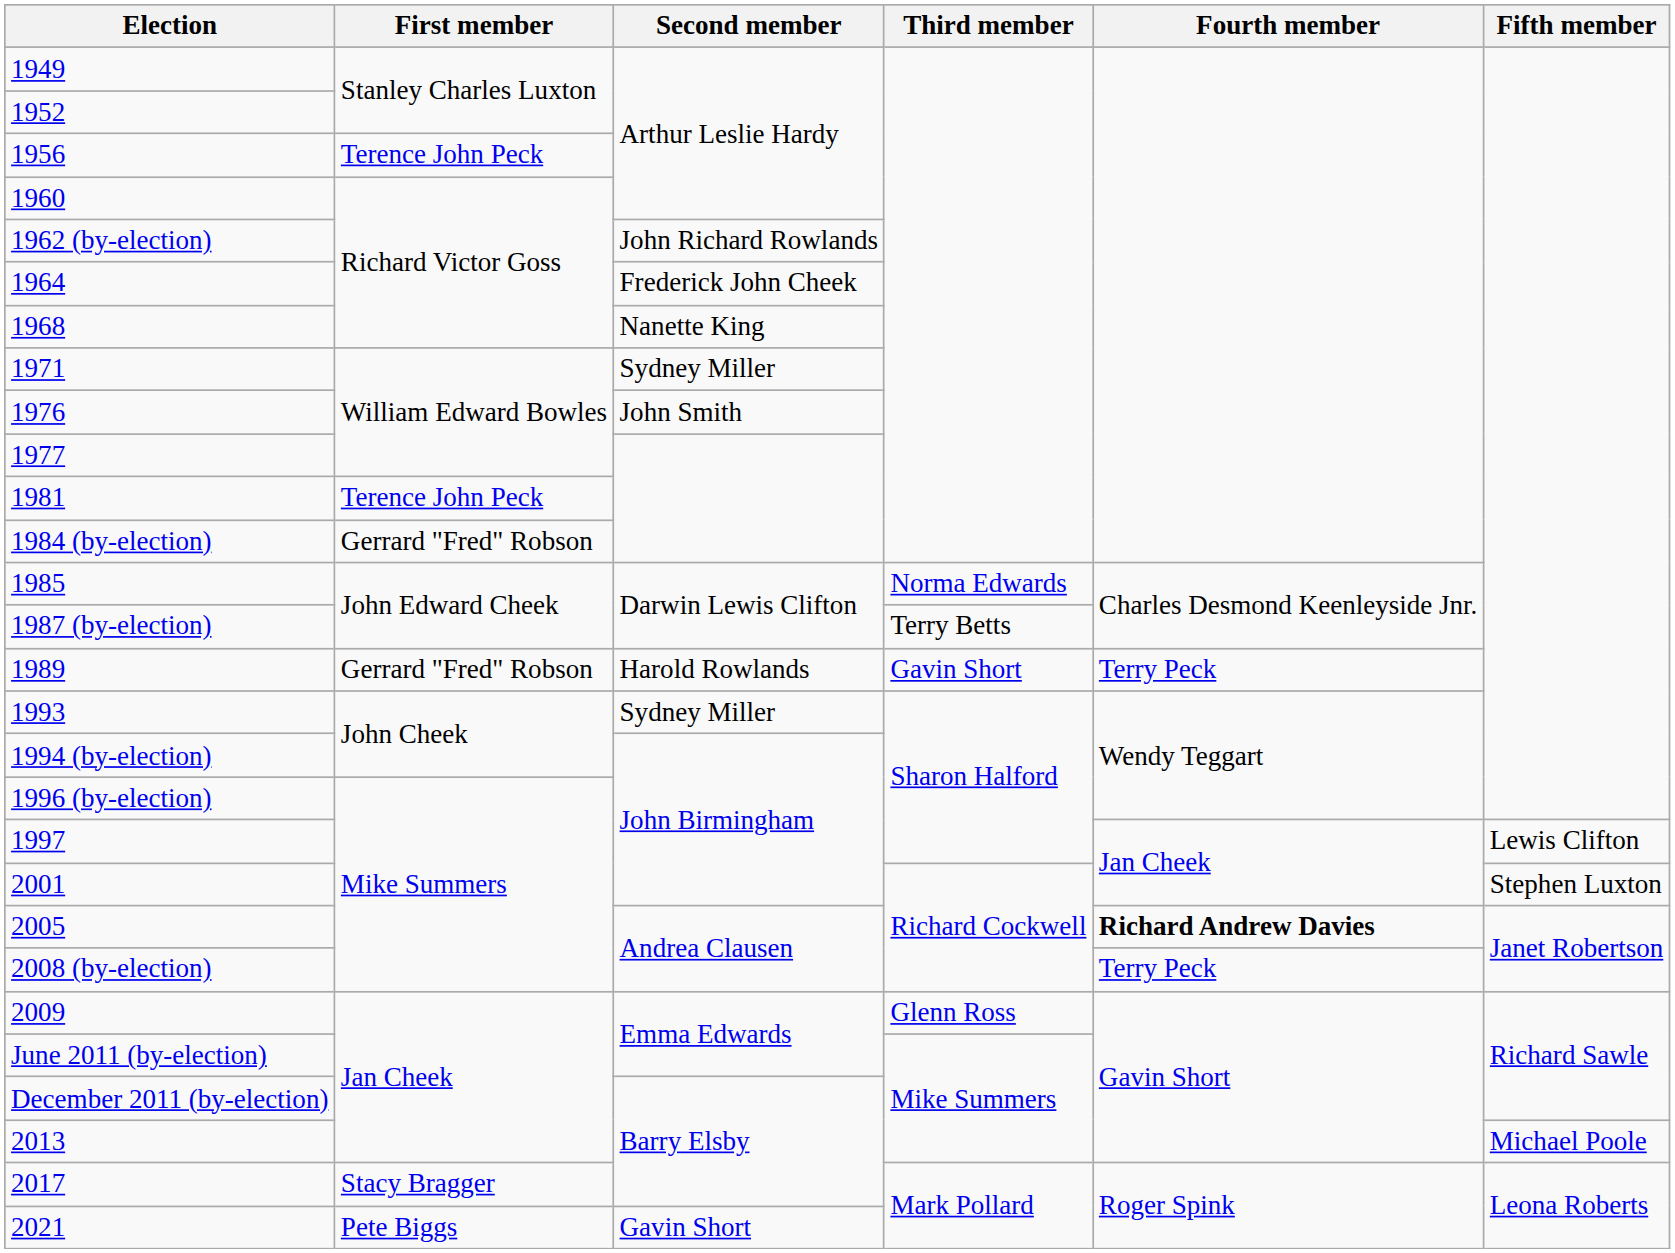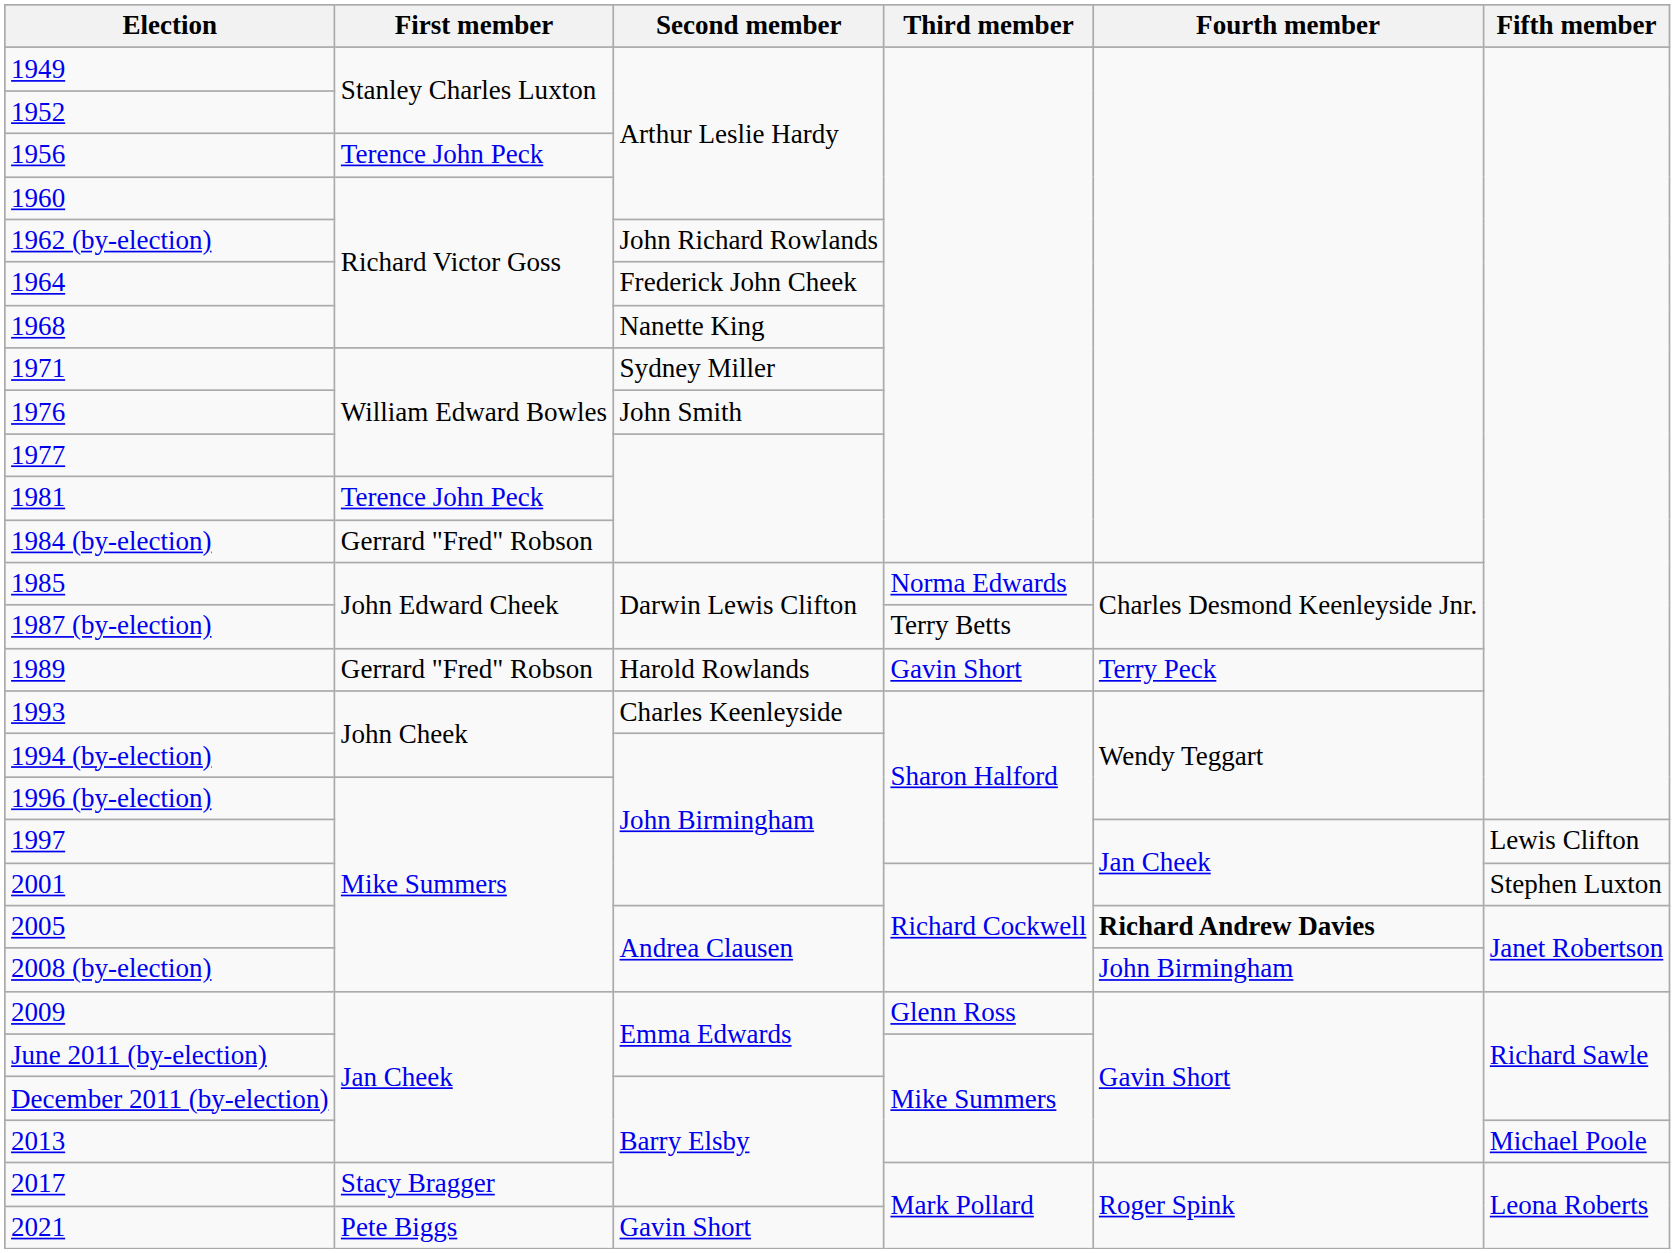 <table class="wikitable">
 <tr>
 <th>Election</th>
 <th>First member</th>
 <th>Second member</th>
 <th>Third member</th>
 <th>Fourth member</th>
 <th>Fifth member</th>
 </tr>
 <tr>
 <td><a href='#'>1949</a></td>
 <td rowspan="2">Stanley Charles Luxton</td>
 <td rowspan="4">Arthur Leslie Hardy</td>
 <td rowspan="12"></td>
 <td rowspan="12"></td>
 <td rowspan="18"></td>
 </tr>
 <tr>
 <td><a href='#'>1952</a></td>
 </tr>
 <tr>
 <td><a href='#'>1956</a></td>
 <td><a href='#'>Terence John Peck</a></td>
 </tr>
 <tr>
 <td><a href='#'>1960</a></td>
 <td rowspan="4">Richard Victor Goss</td>
 </tr>
 <tr>
 <td><a href='#'>1962 (by-election)</a></td>
 <td>John Richard Rowlands</td>
 </tr>
 <tr>
 <td><a href='#'>1964</a></td>
 <td>Frederick John Cheek</td>
 </tr>
 <tr>
 <td><a href='#'>1968</a></td>
 <td>Nanette King</td>
 </tr>
 <tr>
 <td><a href='#'>1971</a></td>
 <td rowspan="3">William Edward Bowles</td>
 <td>Sydney Miller</td>
 </tr>
 <tr>
 <td><a href='#'>1976</a></td>
 <td>John Smith</td>
 </tr>
 <tr>
 <td><a href='#'>1977</a></td>
 </tr>
 <tr>
 <td><a href='#'>1981</a></td>
 <td><a href='#'>Terence John Peck</a></td>
 </tr>
 <tr>
 <td><a href='#'>1984 (by-election)</a></td>
 <td>Gerrard "Fred" Robson</td>
 </tr>
 <tr>
 <td><a href='#'>1985</a></td>
 <td rowspan="2">John Edward Cheek</td>
 <td rowspan="2">Darwin Lewis Clifton</td>
 <td><a href='#'>Norma Edwards</a></td>
 <td rowspan="2">Charles Desmond Keenleyside Jnr.</td>
 </tr>
 <tr>
 <td><a href='#'>1987 (by-election)</a></td>
 <td>Terry Betts</td>
 </tr>
 <tr>
 <td><a href='#'>1989</a></td>
 <td>Gerrard "Fred" Robson</td>
 <td>Harold Rowlands</td>
 <td><a href='#'>Gavin Short</a></td>
 <td><a href='#'>Terry Peck</a></td>
 </tr>
 <tr>
 <td><a href='#'>1993</a></td>
 <td rowspan="2">John Cheek</td>
-<td>Sydney Miller</td>
+<td>Charles Keenleyside</td>
 <td rowspan="4"><a href='#'>Sharon Halford</a></td>
 <td rowspan="3">Wendy Teggart</td>
 </tr>
 <tr>
 <td><a href='#'>1994 (by-election)</a></td>
 <td rowspan="4"><a href='#'>John Birmingham</a></td>
 </tr>
 <tr>
 <td><a href='#'>1996 (by-election)</a></td>
 <td rowspan="5"><a href='#'>Mike Summers</a></td>
 </tr>
 <tr>
 <td><a href='#'>1997</a></td>
 <td rowspan="2"><a href='#'>Jan Cheek</a></td>
 <td>Lewis Clifton</td>
 </tr>
 <tr>
 <td><a href='#'>2001</a></td>
 <td rowspan="3"><a href='#'>Richard Cockwell</a></td>
 <td>Stephen Luxton</td>
 </tr>
 <tr>
 <td><a href='#'>2005</a></td>
 <td rowspan="2"><a href='#'>Andrea Clausen</a></td>
 <td><strong>Richard Andrew Davies</strong></td>
 <td rowspan="2"><a href='#'>Janet Robertson</a></td>
 </tr>
 <tr>
 <td><a href='#'>2008 (by-election)</a></td>
-<td><a href='#'>Terry Peck</a></td>
+<td><a href='#'>John Birmingham</a></td>
 </tr>
 <tr>
 <td><a href='#'>2009</a></td>
 <td rowspan="4"><a href='#'>Jan Cheek</a></td>
 <td rowspan="2"><a href='#'>Emma Edwards</a></td>
 <td><a href='#'>Glenn Ross</a></td>
 <td rowspan="4"><a href='#'>Gavin Short</a></td>
 <td rowspan="3"><a href='#'>Richard Sawle</a></td>
 </tr>
 <tr>
 <td><a href='#'>June 2011 (by-election)</a></td>
 <td rowspan="3"><a href='#'>Mike Summers</a></td>
 </tr>
 <tr>
 <td><a href='#'>December 2011 (by-election)</a></td>
 <td rowspan="3"><a href='#'>Barry Elsby</a></td>
 </tr>
 <tr>
 <td><a href='#'>2013</a></td>
 <td><a href='#'>Michael Poole</a></td>
 </tr>
 <tr>
 <td><a href='#'>2017</a></td>
 <td><a href='#'>Stacy Bragger</a></td>
 <td rowspan="2"><a href='#'>Mark Pollard</a></td>
 <td rowspan="2"><a href='#'>Roger Spink</a></td>
 <td rowspan="2"><a href='#'>Leona Roberts</a></td>
 </tr>
 <tr>
 <td><a href='#'>2021</a></td>
 <td><a href='#'>Pete Biggs</a></td>
 <td><a href='#'>Gavin Short</a></td>
 </tr>
 </table>
